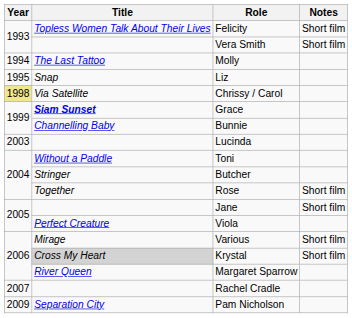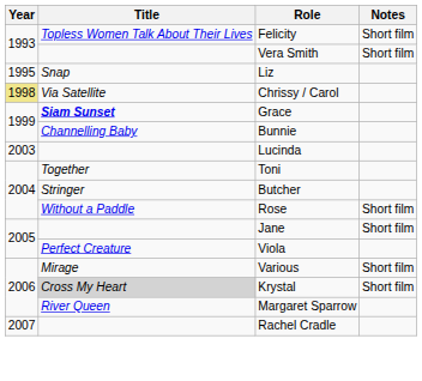 <table class="wikitable sortable">
 <tr>
 <th>Year</th>
 <th>Title</th>
 <th>Role</th>
 <th class="unsortable">Notes</th>
 </tr>
 <tr>
 <td rowspan="2">1993</td>
 <td><em><a href='#'>Topless Women Talk About Their Lives</a></em></td>
 <td>Felicity</td>
 <td>Short film</td>
 </tr>
 <tr>
 <td><em></em></td>
 <td>Vera Smith</td>
 <td>Short film</td>
-</tr>
-<tr>
-<td>1994</td>
-<td><em><a href='#'>The Last Tattoo</a></em></td>
-<td>Molly</td>
-<td></td>
 </tr>
 <tr>
 <td>1995</td>
 <td><em>Snap</em></td>
 <td>Liz</td>
 <td></td>
 </tr>
 <tr>
 <td style="background: khaki;">1998</td>
 <td><em>Via Satellite</em></td>
 <td>Chrissy / Carol</td>
 <td></td>
 </tr>
 <tr>
 <td rowspan="2">1999</td>
 <td><strong><em><a href='#'>Siam Sunset</a></em></strong></td>
 <td>Grace</td>
 <td></td>
 </tr>
 <tr>
 <td><em><a href='#'>Channelling Baby</a></em></td>
 <td>Bunnie</td>
 <td></td>
 </tr>
 <tr>
 <td>2003</td>
 <td><em></em></td>
 <td>Lucinda</td>
 <td></td>
 </tr>
 <tr>
 <td rowspan="3">2004</td>
-<td><em><a href='#'>Without a Paddle</a></em></td>
+<td><em>Together</em></td>
 <td>Toni</td>
 <td></td>
 </tr>
 <tr>
 <td><em>Stringer</em></td>
 <td>Butcher</td>
 <td></td>
 </tr>
 <tr>
-<td><em>Together</em></td>
+<td><em><a href='#'>Without a Paddle</a></em></td>
 <td>Rose</td>
 <td>Short film</td>
 </tr>
 <tr>
 <td rowspan="2">2005</td>
 <td><em></em></td>
 <td>Jane</td>
 <td>Short film</td>
 </tr>
 <tr>
 <td><em><a href='#'>Perfect Creature</a></em></td>
 <td>Viola</td>
 <td></td>
 </tr>
 <tr>
 <td rowspan="3">2006</td>
 <td><em>Mirage</em></td>
 <td>Various</td>
 <td>Short film</td>
 </tr>
 <tr>
 <td style="background: lightgrey;"><em>Cross My Heart</em></td>
 <td>Krystal</td>
 <td>Short film</td>
 </tr>
 <tr>
 <td><em><a href='#'>River Queen</a></em></td>
 <td>Margaret Sparrow</td>
 <td></td>
 </tr>
 <tr>
 <td>2007</td>
 <td><em></em></td>
 <td>Rachel Cradle</td>
 <td></td>
 </tr>
-<tr>
-<td>2009</td>
-<td><em><a href='#'>Separation City</a></em></td>
-<td>Pam Nicholson</td>
-<td></td>
-</tr>
 </table>
